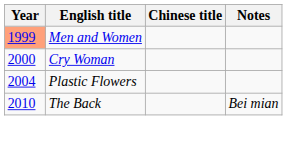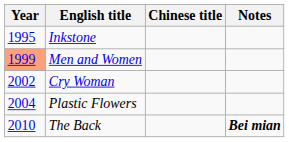 <table class="wikitable">
 <tr>
 <th align="left" valign="top" width="40">Year</th>
 <th align="left" valign="top">English title</th>
 <th align="left" valign="top">Chinese title</th>
 <th align="left" valign="top">Notes</th>
 </tr>
 <tr>
+<td align="left" valign="top"><a href='#'>1995</a></td>
+<td align="left" valign="top"><em><a href='#'>Inkstone</a></em></td>
+<td align="left" valign="top"></td>
+<td align="left" valign="top"></td>
+</tr>
+<tr>
 <td align="left" valign="top" style="background: lightsalmon;"><a href='#'>1999</a></td>
 <td align="left" valign="top"><em><a href='#'>Men and Women</a></em></td>
 <td align="left" valign="top"></td>
 <td align="left" valign="top"></td>
 </tr>
 <tr>
-<td align="left" valign="top"><a href='#'>2000</a></td>
+<td align="left" valign="top"><a href='#'>2002</a></td>
 <td align="left" valign="top"><em><a href='#'>Cry Woman</a></em></td>
 <td align="left" valign="top"></td>
 <td align="left" valign="top"></td>
 </tr>
 <tr>
 <td align="left" valign="top"><a href='#'>2004</a></td>
 <td align="left" valign="top"><em>Plastic Flowers</em></td>
 <td align="left" valign="top"></td>
 <td align="left" valign="top"></td>
 </tr>
 <tr>
 <td align="left" valign="top"><a href='#'>2010</a></td>
 <td align="left" valign="top"><em>The Back</em></td>
 <td align="left" valign="top"></td>
-<td align="left" valign="top"><em>Bei mian</em></td>
+<td align="left" valign="top"><strong><em>Bei mian</em></strong></td>
 </tr>
 </table>
